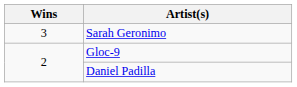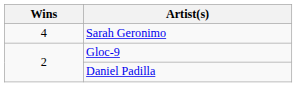 <table class="wikitable"  style="width:30%;">
 <tr>
 <th scope="col">Wins</th>
 <th scope="col">Artist(s)</th>
 </tr>
 <tr>
-<td align=center>3</td>
+<td align=center>4</td>
 <td><a href='#'>Sarah Geronimo</a></td>
 </tr>
 <tr>
 <td align=center rowspan=2>2</td>
 <td><a href='#'>Gloc-9</a></td>
 </tr>
 <tr>
 <td><a href='#'>Daniel Padilla</a></td>
 </tr>
 </table>
